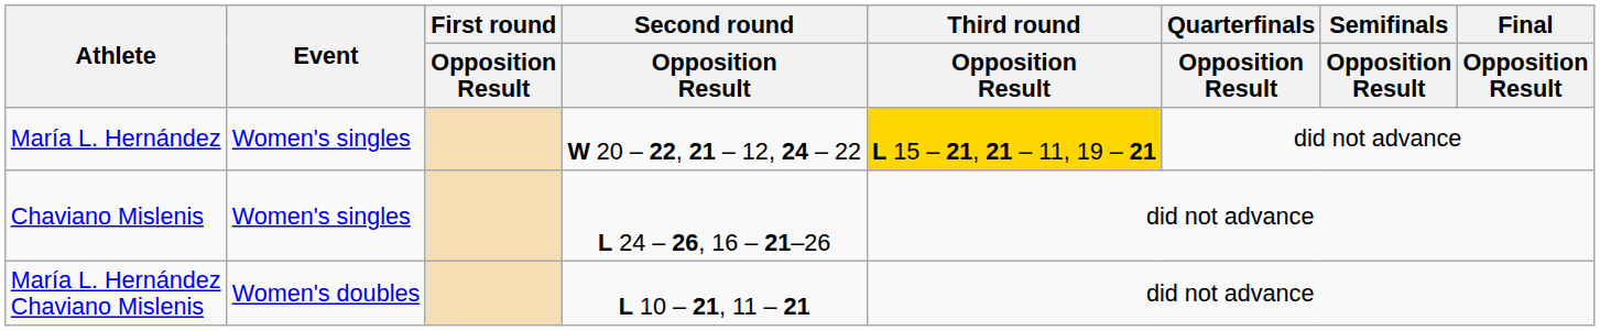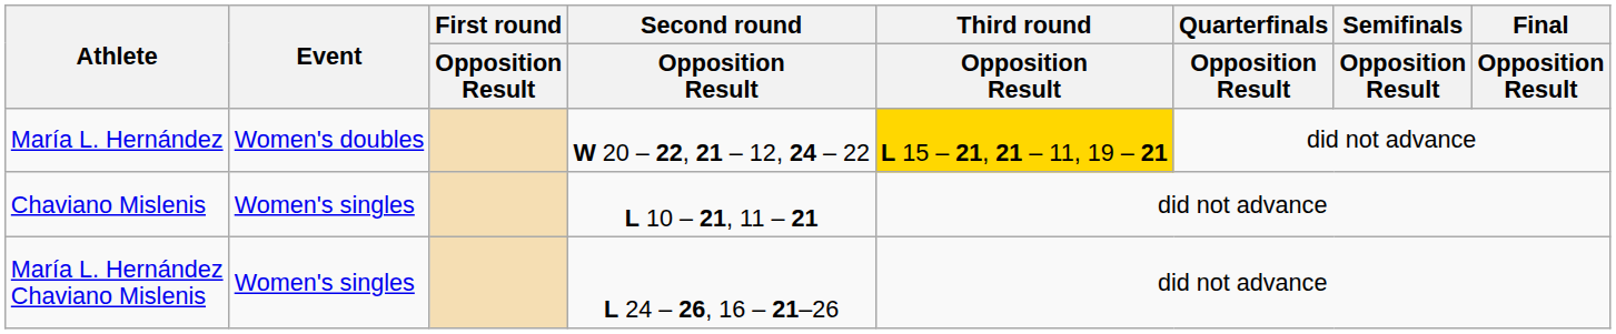 <table class="wikitable" style="font-size:90%">
 <tr>
 <th rowspan="2">Athlete</th>
 <th rowspan="2">Event</th>
 <th>First round</th>
 <th>Second round</th>
 <th>Third round</th>
 <th>Quarterfinals</th>
 <th>Semifinals</th>
 <th>Final</th>
 </tr>
 <tr>
 <th>Opposition<br>Result</th>
 <th>Opposition<br>Result</th>
 <th>Opposition<br>Result</th>
 <th>Opposition<br>Result</th>
 <th>Opposition<br>Result</th>
 <th>Opposition<br>Result</th>
 </tr>
 <tr>
 <td><a href='#'>María L. Hernández</a></td>
-<td><a href='#'>Women's singles</a></td>
+<td><a href='#'>Women's doubles</a></td>
 <td align=center bgcolor=wheat></td>
 <td align=center><br><strong>W</strong> 20 – <strong>22</strong>, <strong>21</strong> – 12, <strong>24</strong> – 22</td>
 <td align=center style="background: gold;"><br><strong>L</strong> 15 – <strong>21</strong>, <strong>21</strong> – 11, 19 – <strong>21</strong></td>
 <td align=center colspan="7">did not advance</td>
 </tr>
 <tr>
 <td><a href='#'>Chaviano Mislenis</a></td>
 <td><a href='#'>Women's singles</a></td>
 <td align=center bgcolor=wheat></td>
-<td align=center><br><br><strong>L</strong> 24 – <strong>26</strong>, 16 – <strong>21</strong>–26</td>
+<td align=center><br><strong>L</strong> 10 – <strong>21</strong>, 11 – <strong>21</strong></td>
 <td align=center colspan="7">did not advance</td>
 </tr>
 <tr>
 <td><a href='#'>María L. Hernández</a><br><a href='#'>Chaviano Mislenis</a></td>
-<td><a href='#'>Women's doubles</a></td>
+<td><a href='#'>Women's singles</a></td>
 <td align=center bgcolor=wheat></td>
-<td align=center><br><strong>L</strong> 10 – <strong>21</strong>, 11 – <strong>21</strong></td>
+<td align=center><br><br><strong>L</strong> 24 – <strong>26</strong>, 16 – <strong>21</strong>–26</td>
 <td align=center colspan="7">did not advance</td>
 </tr>
 </table>
